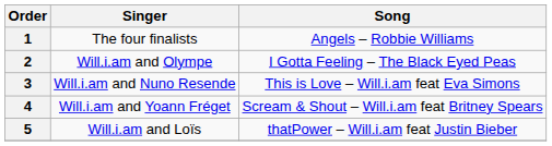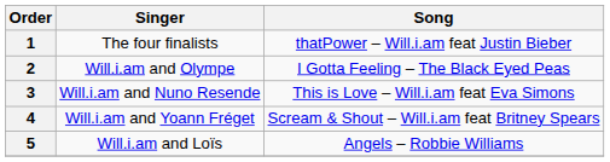 <table class="wikitable sortable" style="text-align: center; width: auto;">
 <tr>
 <th>Order</th>
 <th>Singer</th>
 <th>Song</th>
 </tr>
 <tr>
 <th>1</th>
 <td>The four finalists <br></td>
-<td><a href='#'>Angels</a> – <a href='#'>Robbie Williams</a></td>
+<td><a href='#'>thatPower</a> – <a href='#'>Will.i.am</a> feat <a href='#'>Justin Bieber</a></td>
 </tr>
 <tr>
 <th>2</th>
 <td><a href='#'>Will.i.am</a> and <a href='#'>Olympe</a></td>
 <td><a href='#'>I Gotta Feeling</a> – <a href='#'>The Black Eyed Peas</a></td>
 </tr>
 <tr>
 <th>3</th>
 <td><a href='#'>Will.i.am</a> and <a href='#'>Nuno Resende</a></td>
 <td><a href='#'>This is Love</a> – <a href='#'>Will.i.am</a> feat <a href='#'>Eva Simons</a></td>
 </tr>
 <tr>
 <th>4</th>
 <td><a href='#'>Will.i.am</a> and <a href='#'>Yoann Fréget</a></td>
 <td><a href='#'>Scream & Shout</a> – <a href='#'>Will.i.am</a> feat <a href='#'>Britney Spears</a></td>
 </tr>
 <tr>
 <th>5</th>
 <td><a href='#'>Will.i.am</a> and Loïs</td>
-<td><a href='#'>thatPower</a> – <a href='#'>Will.i.am</a> feat <a href='#'>Justin Bieber</a></td>
+<td><a href='#'>Angels</a> – <a href='#'>Robbie Williams</a></td>
 </tr>
 <tr>
 </tr>
 </table>
